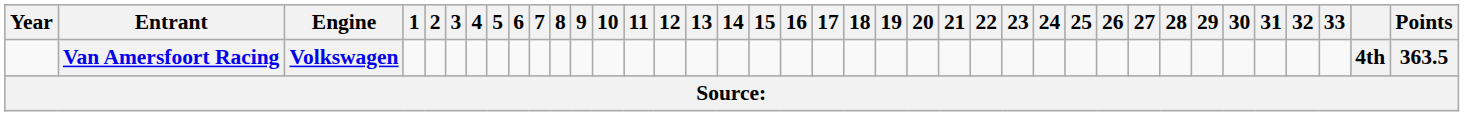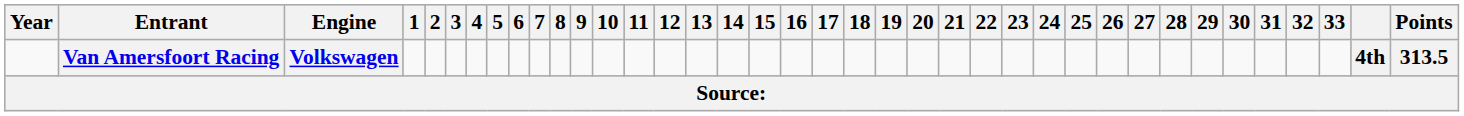 <table class="wikitable" style="text-align:center; font-size:85%">
 <tr>
 <th>Year</th>
 <th>Entrant</th>
 <th>Engine</th>
 <th>1</th>
 <th>2</th>
 <th>3</th>
 <th>4</th>
 <th>5</th>
 <th>6</th>
 <th>7</th>
 <th>8</th>
 <th>9</th>
 <th>10</th>
 <th>11</th>
 <th>12</th>
 <th>13</th>
 <th>14</th>
 <th>15</th>
 <th>16</th>
 <th>17</th>
 <th>18</th>
 <th>19</th>
 <th>20</th>
 <th>21</th>
 <th>22</th>
 <th>23</th>
 <th>24</th>
 <th>25</th>
 <th>26</th>
 <th>27</th>
 <th>28</th>
 <th>29</th>
 <th>30</th>
 <th>31</th>
 <th>32</th>
 <th>33</th>
 <th></th>
 <th>Points</th>
 </tr>
 <tr>
 <td id=2015R></td>
 <th nowrap><a href='#'>Van Amersfoort Racing</a></th>
 <th><a href='#'>Volkswagen</a></th>
 <td></td>
 <td></td>
 <td></td>
 <td></td>
 <td></td>
 <td></td>
 <td></td>
 <td></td>
 <td></td>
 <td></td>
 <td></td>
 <td></td>
 <td></td>
 <td></td>
 <td></td>
 <td></td>
 <td></td>
 <td></td>
 <td></td>
 <td></td>
 <td></td>
 <td></td>
 <td></td>
 <td></td>
 <td></td>
 <td></td>
 <td></td>
 <td></td>
 <td></td>
 <td></td>
 <td></td>
 <td></td>
 <td></td>
 <th>4th</th>
-<th>363.5</th>
+<th>313.5</th>
 </tr>
 <tr>
 <th colspan="100">Source:</th>
 </tr>
 </table>
